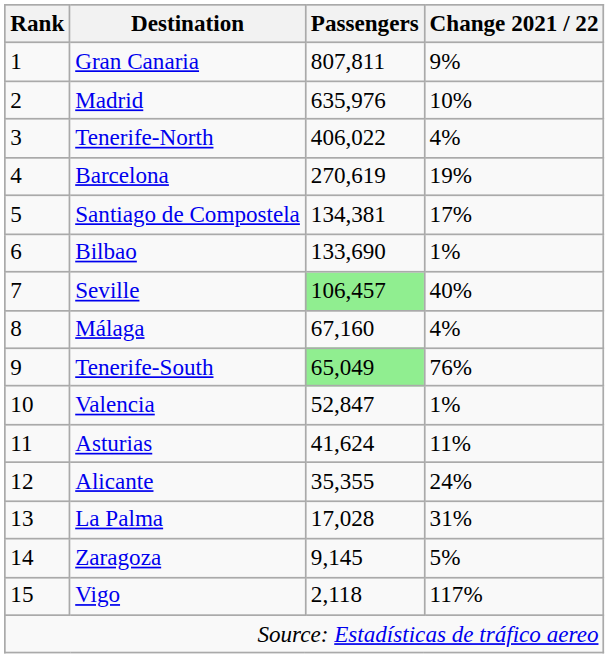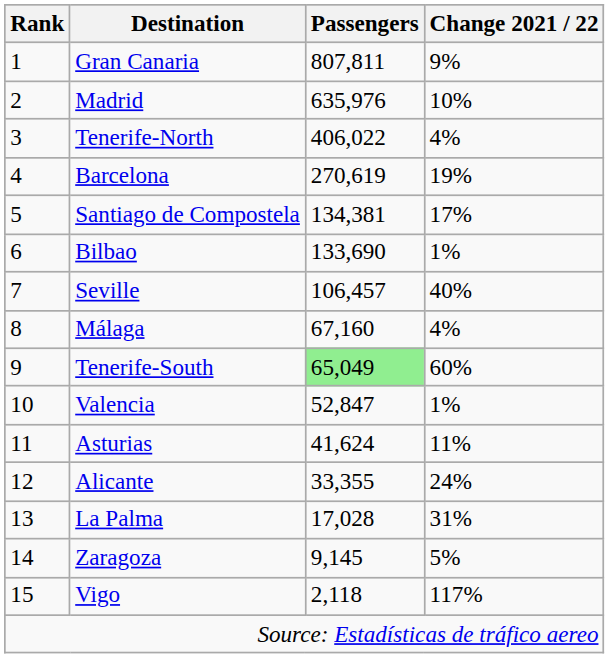 <table class="wikitable" style="font-size: 85%; width:align">
 <tr>
 <th>Rank</th>
 <th>Destination</th>
 <th>Passengers</th>
 <th>Change 2021 / 22</th>
 </tr>
 <tr>
 <td>1</td>
 <td> <a href='#'>Gran Canaria</a></td>
 <td>807,811</td>
 <td> 9%</td>
 </tr>
 <tr>
 <td>2</td>
 <td> <a href='#'>Madrid</a></td>
 <td>635,976</td>
 <td> 10%</td>
 </tr>
 <tr>
 <td>3</td>
 <td> <a href='#'>Tenerife-North</a></td>
 <td>406,022</td>
 <td> 4%</td>
 </tr>
 <tr>
 <td>4</td>
 <td> <a href='#'>Barcelona</a></td>
 <td>270,619</td>
 <td> 19%</td>
 </tr>
 <tr>
 <td>5</td>
 <td> <a href='#'>Santiago de Compostela</a></td>
 <td>134,381</td>
 <td> 17%</td>
 </tr>
 <tr>
 <td>6</td>
 <td> <a href='#'>Bilbao</a></td>
 <td>133,690</td>
 <td> 1%</td>
 </tr>
 <tr>
 <td>7</td>
 <td> <a href='#'>Seville</a></td>
-<td style="background: lightgreen;">106,457</td>
+<td>106,457</td>
 <td> 40%</td>
 </tr>
 <tr>
 <td>8</td>
 <td> <a href='#'>Málaga</a></td>
 <td>67,160</td>
 <td> 4%</td>
 </tr>
 <tr>
 <td>9</td>
 <td> <a href='#'>Tenerife-South</a></td>
 <td style="background: lightgreen;">65,049</td>
-<td> 76%</td>
+<td> 60%</td>
 </tr>
 <tr>
 <td>10</td>
 <td> <a href='#'>Valencia</a></td>
 <td>52,847</td>
 <td> 1%</td>
 </tr>
 <tr>
 <td>11</td>
 <td> <a href='#'>Asturias</a></td>
 <td>41,624</td>
 <td> 11%</td>
 </tr>
 <tr>
 <td>12</td>
 <td> <a href='#'>Alicante</a></td>
-<td>35,355</td>
+<td>33,355</td>
 <td> 24%</td>
 </tr>
 <tr>
 <td>13</td>
 <td> <a href='#'>La Palma</a></td>
 <td>17,028</td>
 <td> 31%</td>
 </tr>
 <tr>
 <td>14</td>
 <td> <a href='#'>Zaragoza</a></td>
 <td>9,145</td>
 <td> 5%</td>
 </tr>
 <tr>
 <td>15</td>
 <td> <a href='#'>Vigo</a></td>
 <td>2,118</td>
 <td> 117%</td>
 </tr>
 <tr>
 <td colspan="4" style="text-align:right;"><em>Source: <a href='#'>Estadísticas de tráfico aereo</a></em></td>
 </tr>
 </table>
